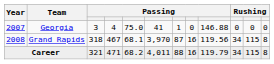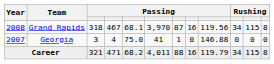 <table class="wikitable sortable" style="text-align:center">
 <tr>
 <th rowspan=2>Year</th>
 <th rowspan=2>Team</th>
 <th colspan=7>Passing</th>
 <th colspan=3>Rushing</th>
 </tr>
 <tr>
 <th></th>
 <th></th>
 <th></th>
 <th></th>
 <th></th>
 <th></th>
 <th></th>
 <th></th>
 <th></th>
 <th></th>
 </tr>
 <tr>
+<td><a href='#'>2008</a></td>
+<td><a href='#'>Grand Rapids</a></td>
+<td>318</td>
+<td>467</td>
+<td>68.1</td>
+<td>3,970</td>
+<td>87</td>
+<td>16</td>
+<td>119.56</td>
+<td>34</td>
+<td>115</td>
+<td>8</td>
+</tr>
+<tr>
 <td><a href='#'>2007</a></td>
 <td><a href='#'>Georgia</a></td>
 <td>3</td>
 <td>4</td>
 <td>75.0</td>
 <td>41</td>
 <td>1</td>
 <td>0</td>
 <td>146.88</td>
 <td>0</td>
 <td>0</td>
 <td>0</td>
-</tr>
-<tr>
-<td><a href='#'>2008</a></td>
-<td><a href='#'>Grand Rapids</a></td>
-<td>318</td>
-<td>467</td>
-<td>68.1</td>
-<td>3,970</td>
-<td>87</td>
-<td>16</td>
-<td>119.56</td>
-<td>34</td>
-<td>115</td>
-<td>8</td>
 </tr>
 <tr class="sortbottom" style="background:#eee;">
 <td colspan=2><strong>Career</strong></td>
 <td>321</td>
 <td>471</td>
 <td>68.2</td>
 <td>4,011</td>
 <td>88</td>
 <td>16</td>
 <td>119.79</td>
 <td>34</td>
 <td>115</td>
 <td>8</td>
 </tr>
 </table>
